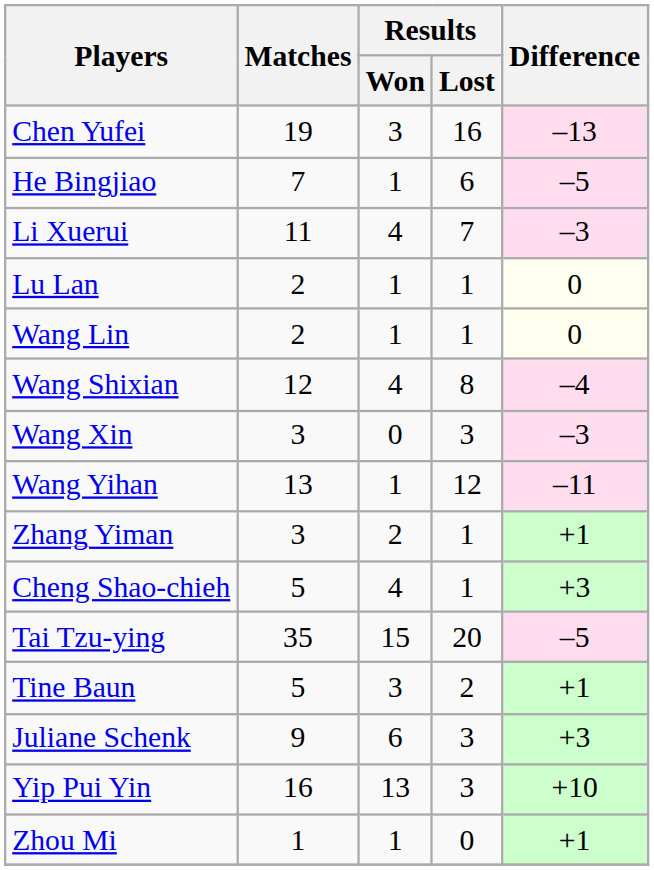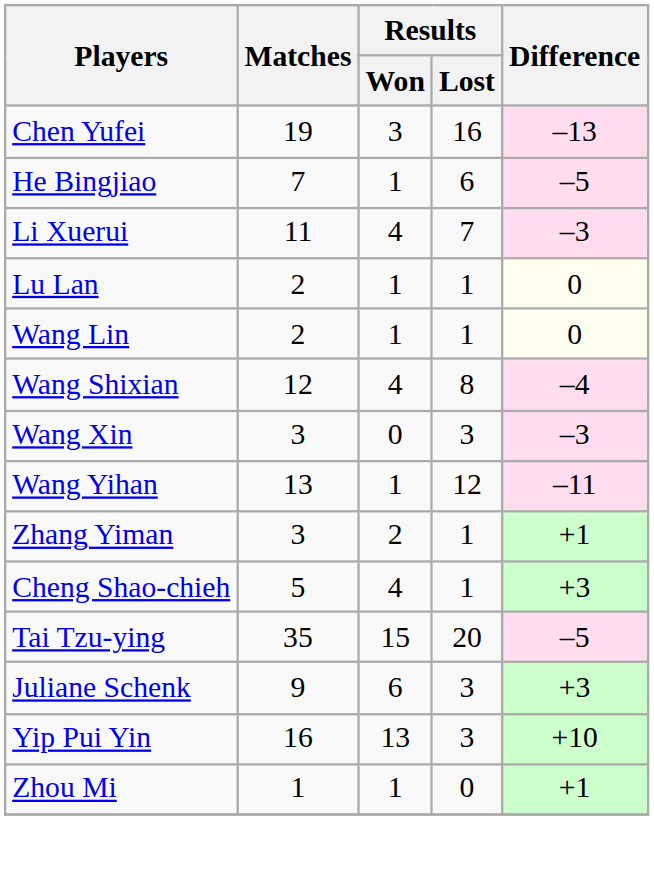 <table class=wikitable style="text-align:center; font-size:small">
 <tr>
 <th rowspan="2">Players</th>
 <th rowspan="2">Matches</th>
 <th colspan="2">Results</th>
 <th rowspan="2">Difference</th>
 </tr>
 <tr>
 <th>Won</th>
 <th>Lost</th>
 </tr>
 <tr>
 <td align="left"> <a href='#'>Chen Yufei</a></td>
 <td>19</td>
 <td>3</td>
 <td>16</td>
 <td bgcolor="#ffddee">–13</td>
 </tr>
 <tr>
 <td align="left"> <a href='#'>He Bingjiao</a></td>
 <td>7</td>
 <td>1</td>
 <td>6</td>
 <td bgcolor="#ffddee">–5</td>
 </tr>
 <tr>
 <td align="left"> <a href='#'>Li Xuerui</a></td>
 <td>11</td>
 <td>4</td>
 <td>7</td>
 <td bgcolor="#ffddee">–3</td>
 </tr>
 <tr>
 <td align="left"> <a href='#'>Lu Lan</a></td>
 <td>2</td>
 <td>1</td>
 <td>1</td>
 <td bgcolor="#fffff0">0</td>
 </tr>
 <tr>
 <td align="left"> <a href='#'>Wang Lin</a></td>
 <td>2</td>
 <td>1</td>
 <td>1</td>
 <td bgcolor="#fffff0">0</td>
 </tr>
 <tr>
 <td align="left"> <a href='#'>Wang Shixian</a></td>
 <td>12</td>
 <td>4</td>
 <td>8</td>
 <td bgcolor="#ffddee">–4</td>
 </tr>
 <tr>
 <td align="left"> <a href='#'>Wang Xin</a></td>
 <td>3</td>
 <td>0</td>
 <td>3</td>
 <td bgcolor="#ffddee">–3</td>
 </tr>
 <tr>
 <td align="left"> <a href='#'>Wang Yihan</a></td>
 <td>13</td>
 <td>1</td>
 <td>12</td>
 <td bgcolor="#ffddee">–11</td>
 </tr>
 <tr>
 <td align="left"> <a href='#'>Zhang Yiman</a></td>
 <td>3</td>
 <td>2</td>
 <td>1</td>
 <td bgcolor="#ccffcc">+1</td>
 </tr>
 <tr>
 <td align="left"> <a href='#'>Cheng Shao-chieh</a></td>
 <td>5</td>
 <td>4</td>
 <td>1</td>
 <td bgcolor="#ccffcc">+3</td>
 </tr>
 <tr>
 <td align="left"> <a href='#'>Tai Tzu-ying</a></td>
 <td>35</td>
 <td>15</td>
 <td>20</td>
 <td bgcolor="#ffddee">–5</td>
 </tr>
 <tr>
-<td align="left"> <a href='#'>Tine Baun</a></td>
-<td>5</td>
-<td>3</td>
-<td>2</td>
-<td bgcolor="#ccffcc">+1</td>
-</tr>
-<tr>
 <td align="left"> <a href='#'>Juliane Schenk</a></td>
 <td>9</td>
 <td>6</td>
 <td>3</td>
 <td bgcolor="#ccffcc">+3</td>
 </tr>
 <tr>
 <td align="left"> <a href='#'>Yip Pui Yin</a></td>
 <td>16</td>
 <td>13</td>
 <td>3</td>
 <td bgcolor="#ccffcc">+10</td>
 </tr>
 <tr>
 <td align="left"> <a href='#'>Zhou Mi</a></td>
 <td>1</td>
 <td>1</td>
 <td>0</td>
 <td bgcolor="#ccffcc">+1</td>
 </tr>
 <tr>
 </tr>
 </table>
